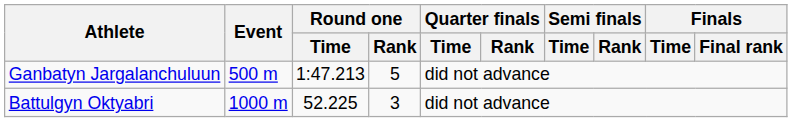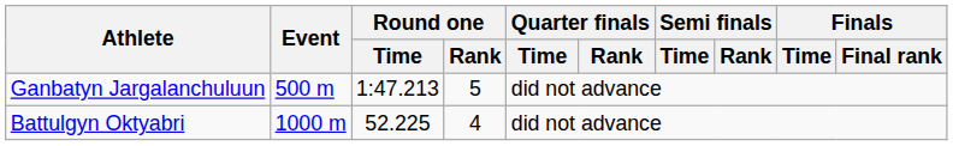 <table class="wikitable" style="font-size:90%">
 <tr>
 <th rowspan="2">Athlete</th>
 <th rowspan="2">Event</th>
 <th colspan="2">Round one</th>
 <th colspan="2">Quarter finals</th>
 <th colspan="2">Semi finals</th>
 <th colspan="2">Finals</th>
 </tr>
 <tr>
 <th>Time</th>
 <th>Rank</th>
 <th>Time</th>
 <th>Rank</th>
 <th>Time</th>
 <th>Rank</th>
 <th>Time</th>
 <th>Final rank</th>
 </tr>
 <tr>
 <td><a href='#'>Ganbatyn Jargalanchuluun</a></td>
 <td><a href='#'>500 m</a></td>
 <td align="center">1:47.213</td>
 <td align="center">5</td>
 <td colspan="6">did not advance</td>
 </tr>
 <tr>
 <td><a href='#'>Battulgyn Oktyabri</a></td>
 <td><a href='#'>1000 m</a></td>
 <td align="center">52.225</td>
-<td align="center">3</td>
+<td align="center">4</td>
 <td colspan="6">did not advance</td>
 </tr>
 </table>
